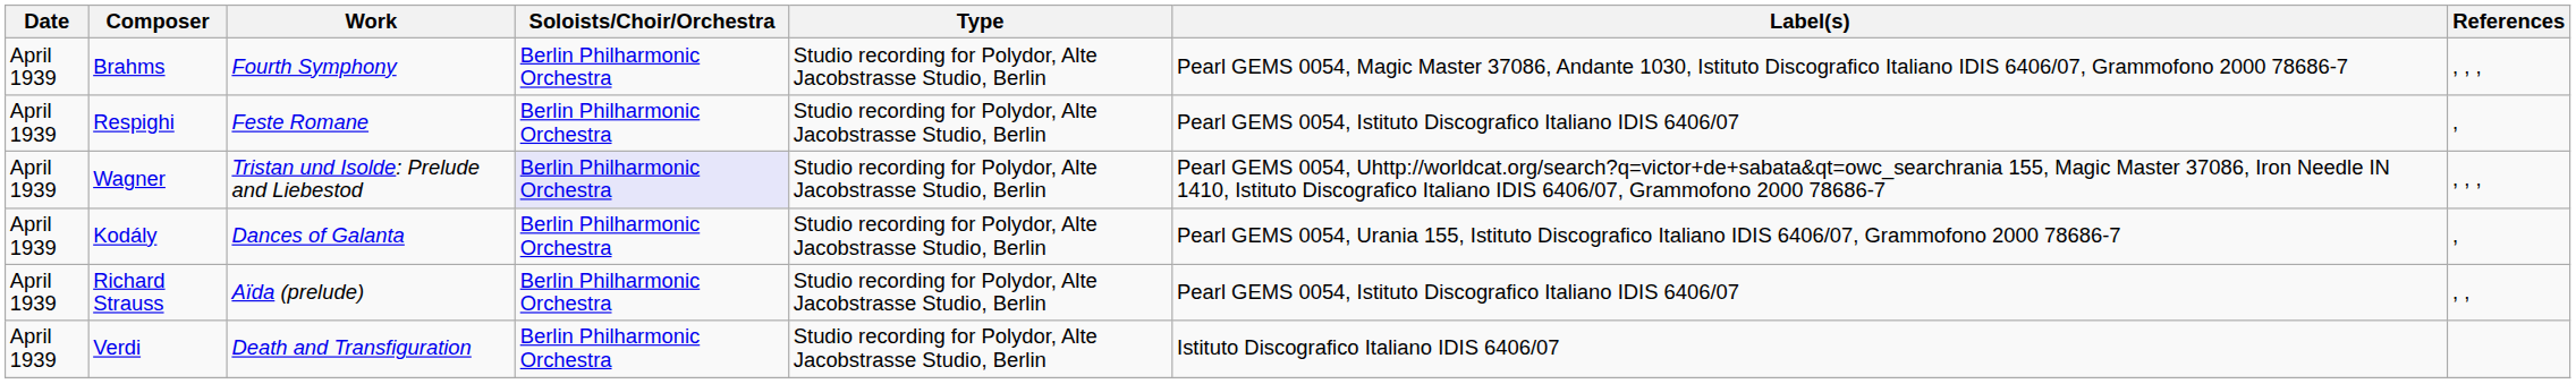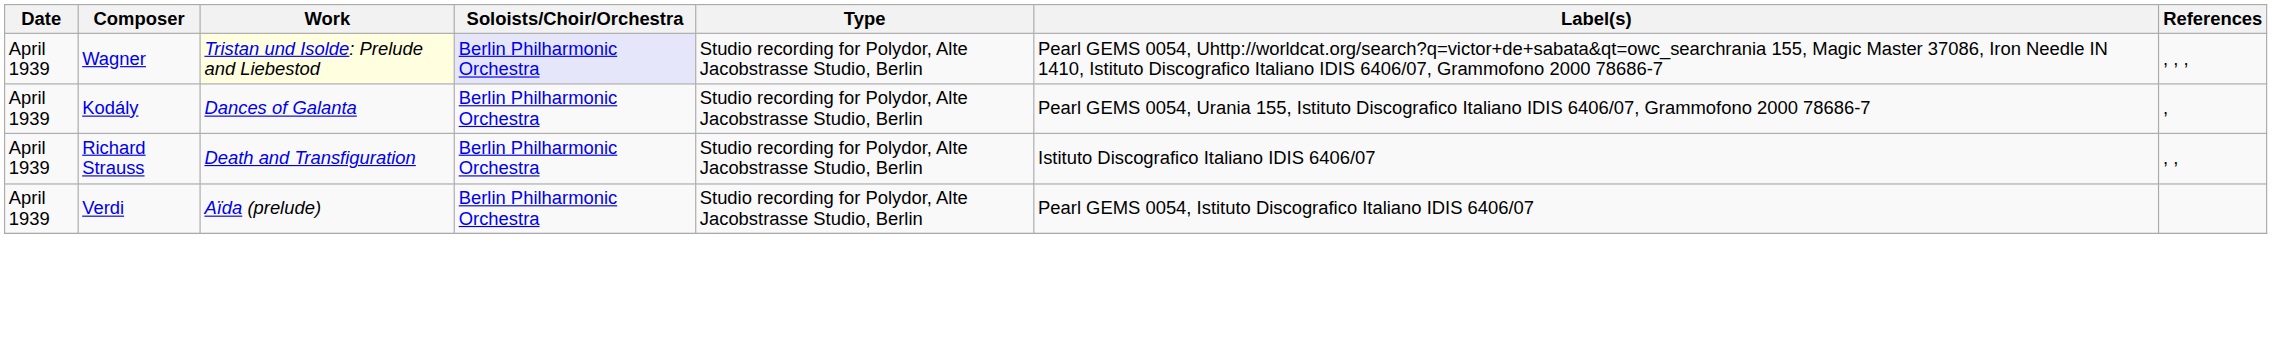 <table class="wikitable">
 <tr>
 <th>Date</th>
 <th>Composer</th>
 <th>Work</th>
 <th>Soloists/Choir/Orchestra</th>
 <th>Type</th>
 <th>Label(s)</th>
 <th>References</th>
 </tr>
 <tr>
 <td>April 1939</td>
-<td><a href='#'>Brahms</a></td>
-<td><em><a href='#'>Fourth Symphony</a></em></td>
-<td><a href='#'>Berlin Philharmonic Orchestra</a></td>
-<td>Studio recording for Polydor, Alte Jacobstrasse Studio, Berlin</td>
-<td>Pearl GEMS 0054, Magic Master 37086, Andante 1030, Istituto Discografico Italiano IDIS 6406/07, Grammofono 2000 78686-7</td>
-<td>, , , </td>
-</tr>
-<tr>
-<td>April 1939</td>
-<td><a href='#'>Respighi</a></td>
-<td><em><a href='#'>Feste Romane</a></em></td>
-<td><a href='#'>Berlin Philharmonic Orchestra</a></td>
-<td>Studio recording for Polydor, Alte Jacobstrasse Studio, Berlin</td>
-<td>Pearl GEMS 0054, Istituto Discografico Italiano IDIS 6406/07</td>
-<td>, </td>
-</tr>
-<tr>
-<td>April 1939</td>
 <td><a href='#'>Wagner</a></td>
-<td><em><a href='#'>Tristan und Isolde</a>: Prelude and Liebestod</em></td>
+<td style="background: lightyellow;"><em><a href='#'>Tristan und Isolde</a>: Prelude and Liebestod</em></td>
 <td style="background: lavender;"><a href='#'>Berlin Philharmonic Orchestra</a></td>
 <td>Studio recording for Polydor, Alte Jacobstrasse Studio, Berlin</td>
 <td>Pearl GEMS 0054, Uhttp://worldcat.org/search?q=victor+de+sabata&qt=owc_searchrania 155, Magic Master 37086, Iron Needle IN 1410, Istituto Discografico Italiano IDIS 6406/07, Grammofono 2000 78686-7</td>
 <td>, , , </td>
 </tr>
 <tr>
 <td>April 1939</td>
 <td><a href='#'>Kodály</a></td>
 <td><em><a href='#'>Dances of Galanta</a></em></td>
 <td><a href='#'>Berlin Philharmonic Orchestra</a></td>
 <td>Studio recording for Polydor, Alte Jacobstrasse Studio, Berlin</td>
 <td>Pearl GEMS 0054, Urania 155, Istituto Discografico Italiano IDIS 6406/07, Grammofono 2000 78686-7</td>
 <td>, </td>
 </tr>
 <tr>
 <td>April 1939</td>
 <td><a href='#'>Richard Strauss</a></td>
-<td><em><a href='#'>Aïda</a> (prelude)</em></td>
+<td><em><a href='#'>Death and Transfiguration</a></em></td>
 <td><a href='#'>Berlin Philharmonic Orchestra</a></td>
 <td>Studio recording for Polydor, Alte Jacobstrasse Studio, Berlin</td>
-<td>Pearl GEMS 0054, Istituto Discografico Italiano IDIS 6406/07</td>
+<td>Istituto Discografico Italiano IDIS 6406/07</td>
 <td>, , </td>
 </tr>
 <tr>
 <td>April 1939</td>
 <td><a href='#'>Verdi</a></td>
-<td><em><a href='#'>Death and Transfiguration</a></em></td>
+<td><em><a href='#'>Aïda</a> (prelude)</em></td>
 <td><a href='#'>Berlin Philharmonic Orchestra</a></td>
 <td>Studio recording for Polydor, Alte Jacobstrasse Studio, Berlin</td>
-<td>Istituto Discografico Italiano IDIS 6406/07</td>
+<td>Pearl GEMS 0054, Istituto Discografico Italiano IDIS 6406/07</td>
 <td></td>
 </tr>
 <tr>
 </tr>
 </table>
